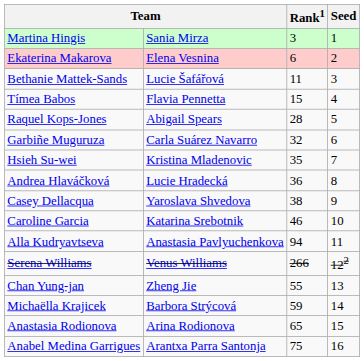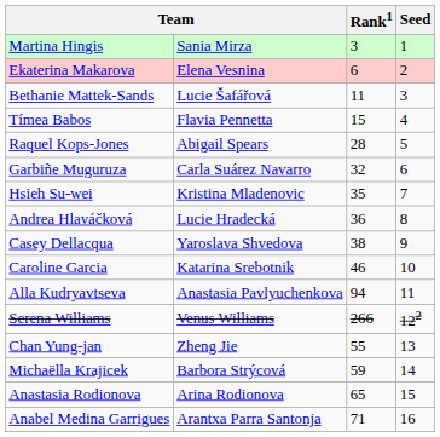 <table class="wikitable">
 <tr>
 <th width="325" colspan=2>Team</th>
 <th>Rank<sup>1</sup></th>
 <th>Seed</th>
 </tr>
 <tr style="background:#cfc;">
 <td> <a href='#'>Martina Hingis</a></td>
 <td> <a href='#'>Sania Mirza</a></td>
 <td>3</td>
 <td>1</td>
 </tr>
 <tr style="background:#fcc;">
 <td> <a href='#'>Ekaterina Makarova</a></td>
 <td> <a href='#'>Elena Vesnina</a></td>
 <td>6</td>
 <td>2</td>
 </tr>
 <tr>
 <td> <a href='#'>Bethanie Mattek-Sands</a></td>
 <td> <a href='#'>Lucie Šafářová</a></td>
 <td>11</td>
 <td>3</td>
 </tr>
 <tr>
 <td> <a href='#'>Tímea Babos</a></td>
 <td> <a href='#'>Flavia Pennetta</a></td>
 <td>15</td>
 <td>4</td>
 </tr>
 <tr>
 <td> <a href='#'>Raquel Kops-Jones</a></td>
 <td> <a href='#'>Abigail Spears</a></td>
 <td>28</td>
 <td>5</td>
 </tr>
 <tr>
 <td> <a href='#'>Garbiñe Muguruza</a></td>
 <td> <a href='#'>Carla Suárez Navarro</a></td>
 <td>32</td>
 <td>6</td>
 </tr>
 <tr>
 <td> <a href='#'>Hsieh Su-wei</a></td>
 <td> <a href='#'>Kristina Mladenovic</a></td>
 <td>35</td>
 <td>7</td>
 </tr>
 <tr>
 <td> <a href='#'>Andrea Hlaváčková</a></td>
 <td> <a href='#'>Lucie Hradecká</a></td>
 <td>36</td>
 <td>8</td>
 </tr>
 <tr>
 <td> <a href='#'>Casey Dellacqua</a></td>
 <td> <a href='#'>Yaroslava Shvedova</a></td>
 <td>38</td>
 <td>9</td>
 </tr>
 <tr>
 <td> <a href='#'>Caroline Garcia</a></td>
 <td> <a href='#'>Katarina Srebotnik</a></td>
 <td>46</td>
 <td>10</td>
 </tr>
 <tr>
 <td> <a href='#'>Alla Kudryavtseva</a></td>
 <td> <a href='#'>Anastasia Pavlyuchenkova</a></td>
 <td>94</td>
 <td>11</td>
 </tr>
 <tr>
 <td><s> <a href='#'>Serena Williams</a></s></td>
 <td><s> <a href='#'>Venus Williams</a></s></td>
 <td><s>266</s></td>
 <td><s>12<sup>2</sup></s></td>
 </tr>
 <tr>
 <td> <a href='#'>Chan Yung-jan</a></td>
 <td> <a href='#'>Zheng Jie</a></td>
 <td>55</td>
 <td>13</td>
 </tr>
 <tr>
 <td> <a href='#'>Michaëlla Krajicek</a></td>
 <td> <a href='#'>Barbora Strýcová</a></td>
 <td>59</td>
 <td>14</td>
 </tr>
 <tr>
 <td> <a href='#'>Anastasia Rodionova</a></td>
 <td> <a href='#'>Arina Rodionova</a></td>
 <td>65</td>
 <td>15</td>
 </tr>
 <tr>
 <td> <a href='#'>Anabel Medina Garrigues</a></td>
 <td> <a href='#'>Arantxa Parra Santonja</a></td>
-<td>75</td>
+<td>71</td>
 <td>16</td>
 </tr>
 </table>
